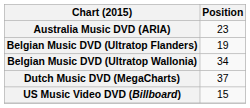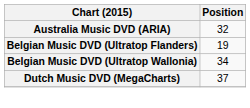 <table class="wikitable sortable plainrowheaders" style="text-align:center">
 <tr>
 <th scope="col">Chart (2015)</th>
 <th scope="col">Position</th>
 </tr>
 <tr>
 <th scope="row">Australia Music DVD (ARIA)</th>
-<td>23</td>
+<td>32</td>
 </tr>
 <tr>
 <th scope="row">Belgian Music DVD (Ultratop Flanders)</th>
 <td>19</td>
 </tr>
 <tr>
 <th scope="row">Belgian Music DVD (Ultratop Wallonia)</th>
 <td>34</td>
 </tr>
 <tr>
 <th scope="row">Dutch Music DVD (MegaCharts)</th>
 <td>37</td>
 </tr>
 <tr>
-<th scope="row">US Music Video DVD (<em>Billboard</em>)</th>
-<td>15</td>
-</tr>
-<tr>
 </tr>
 </table>
